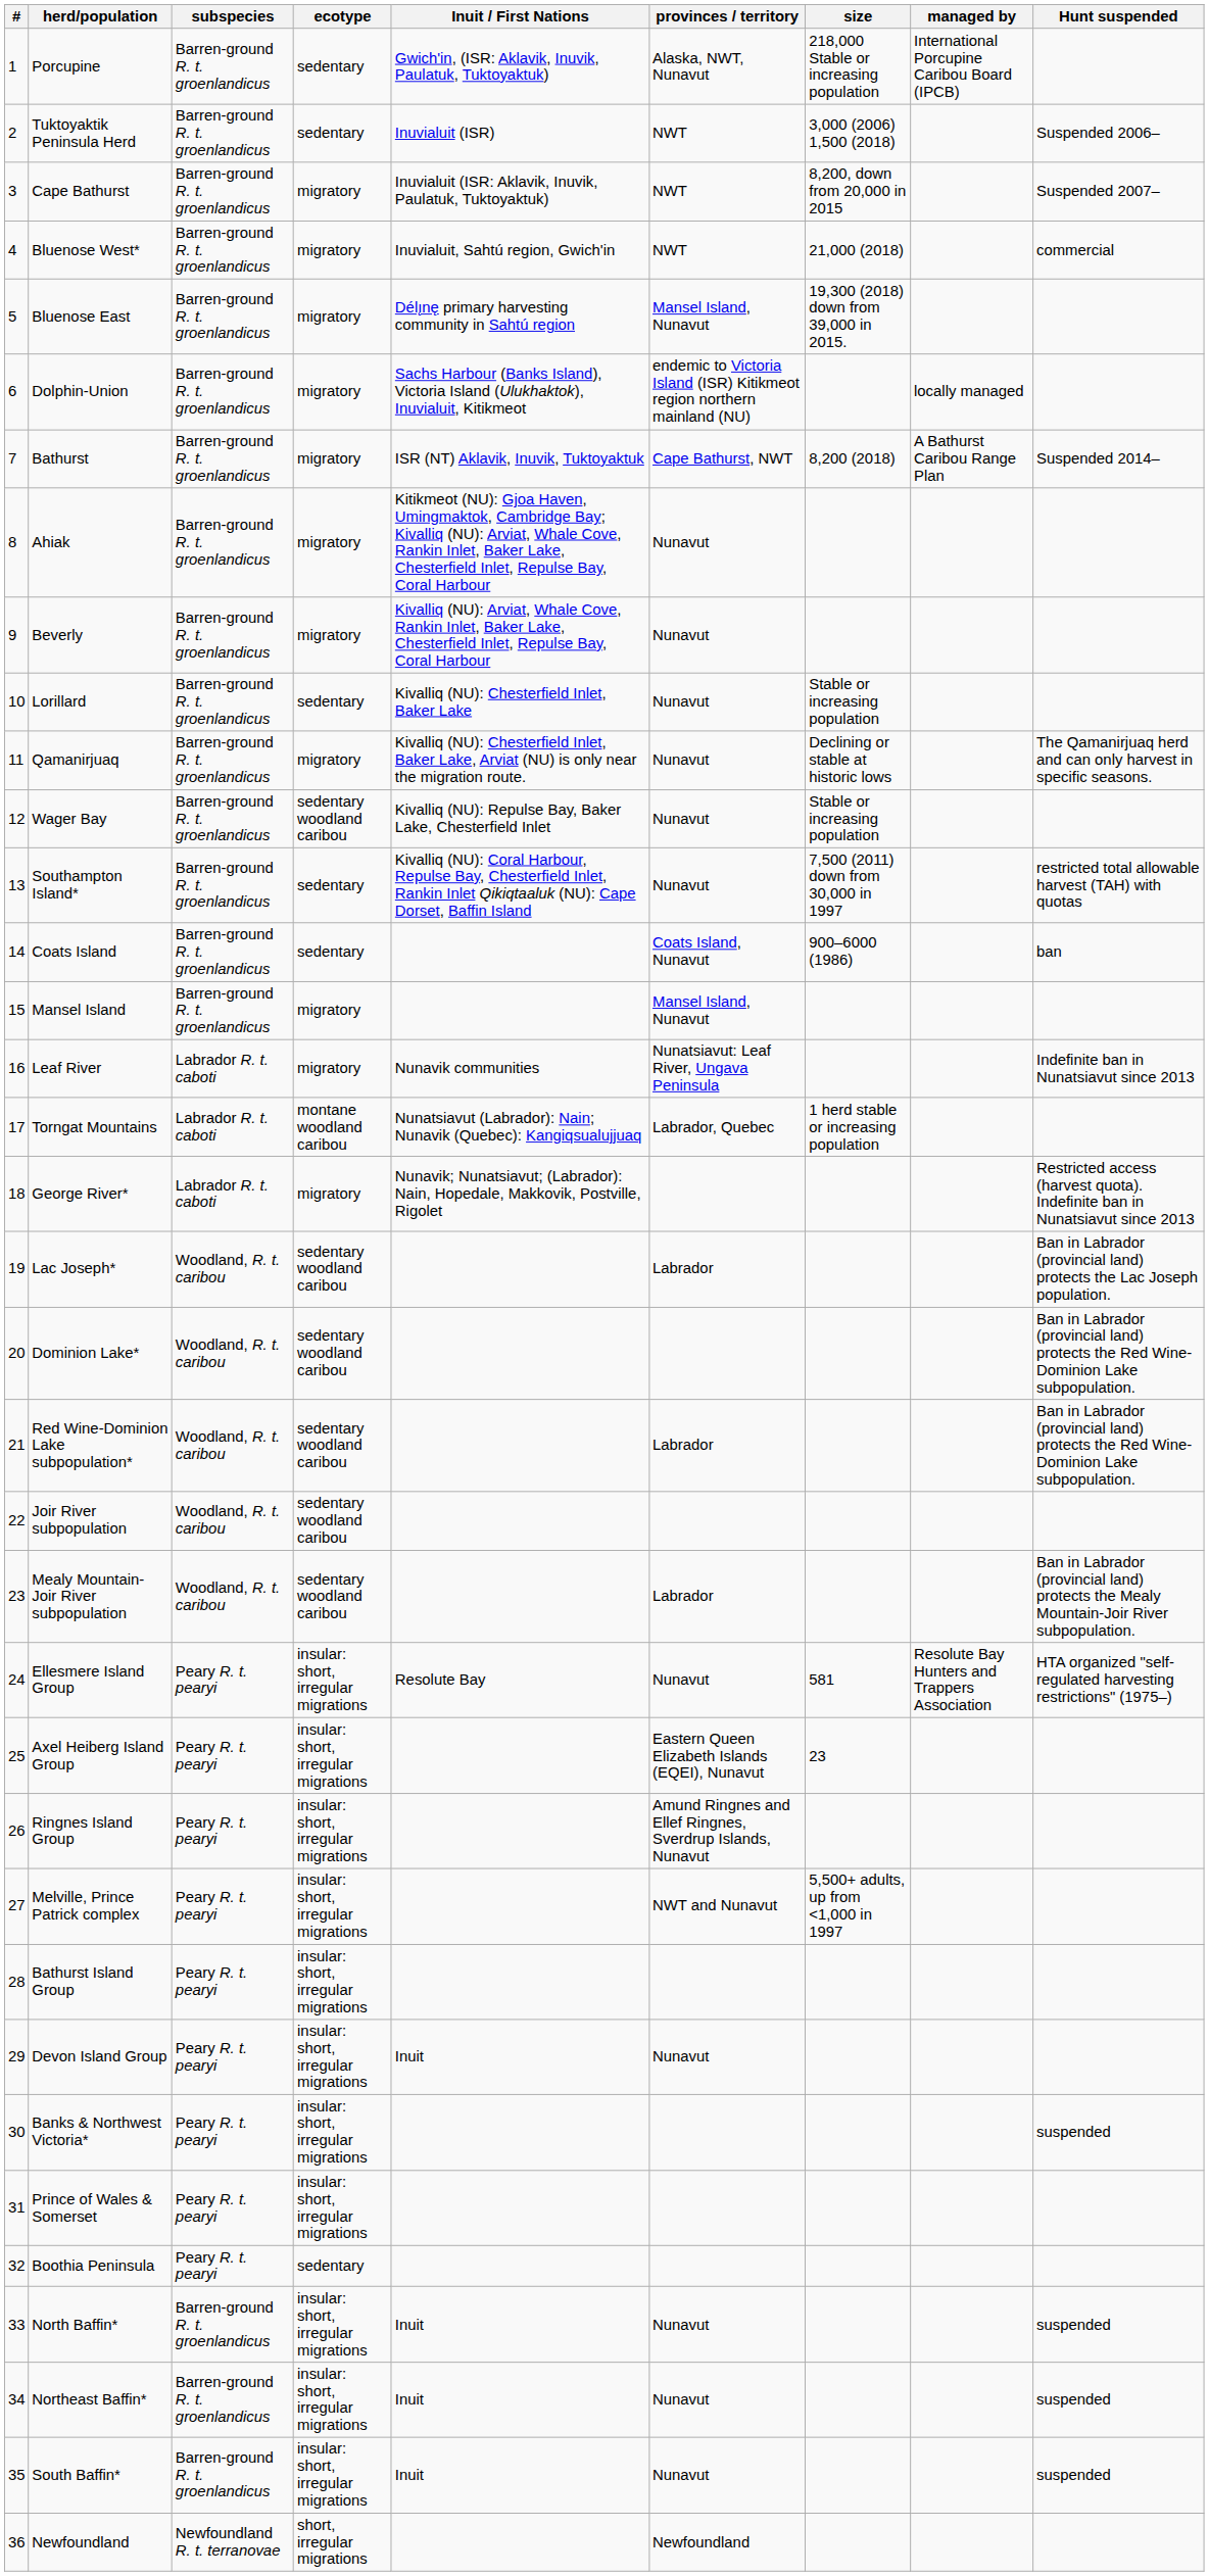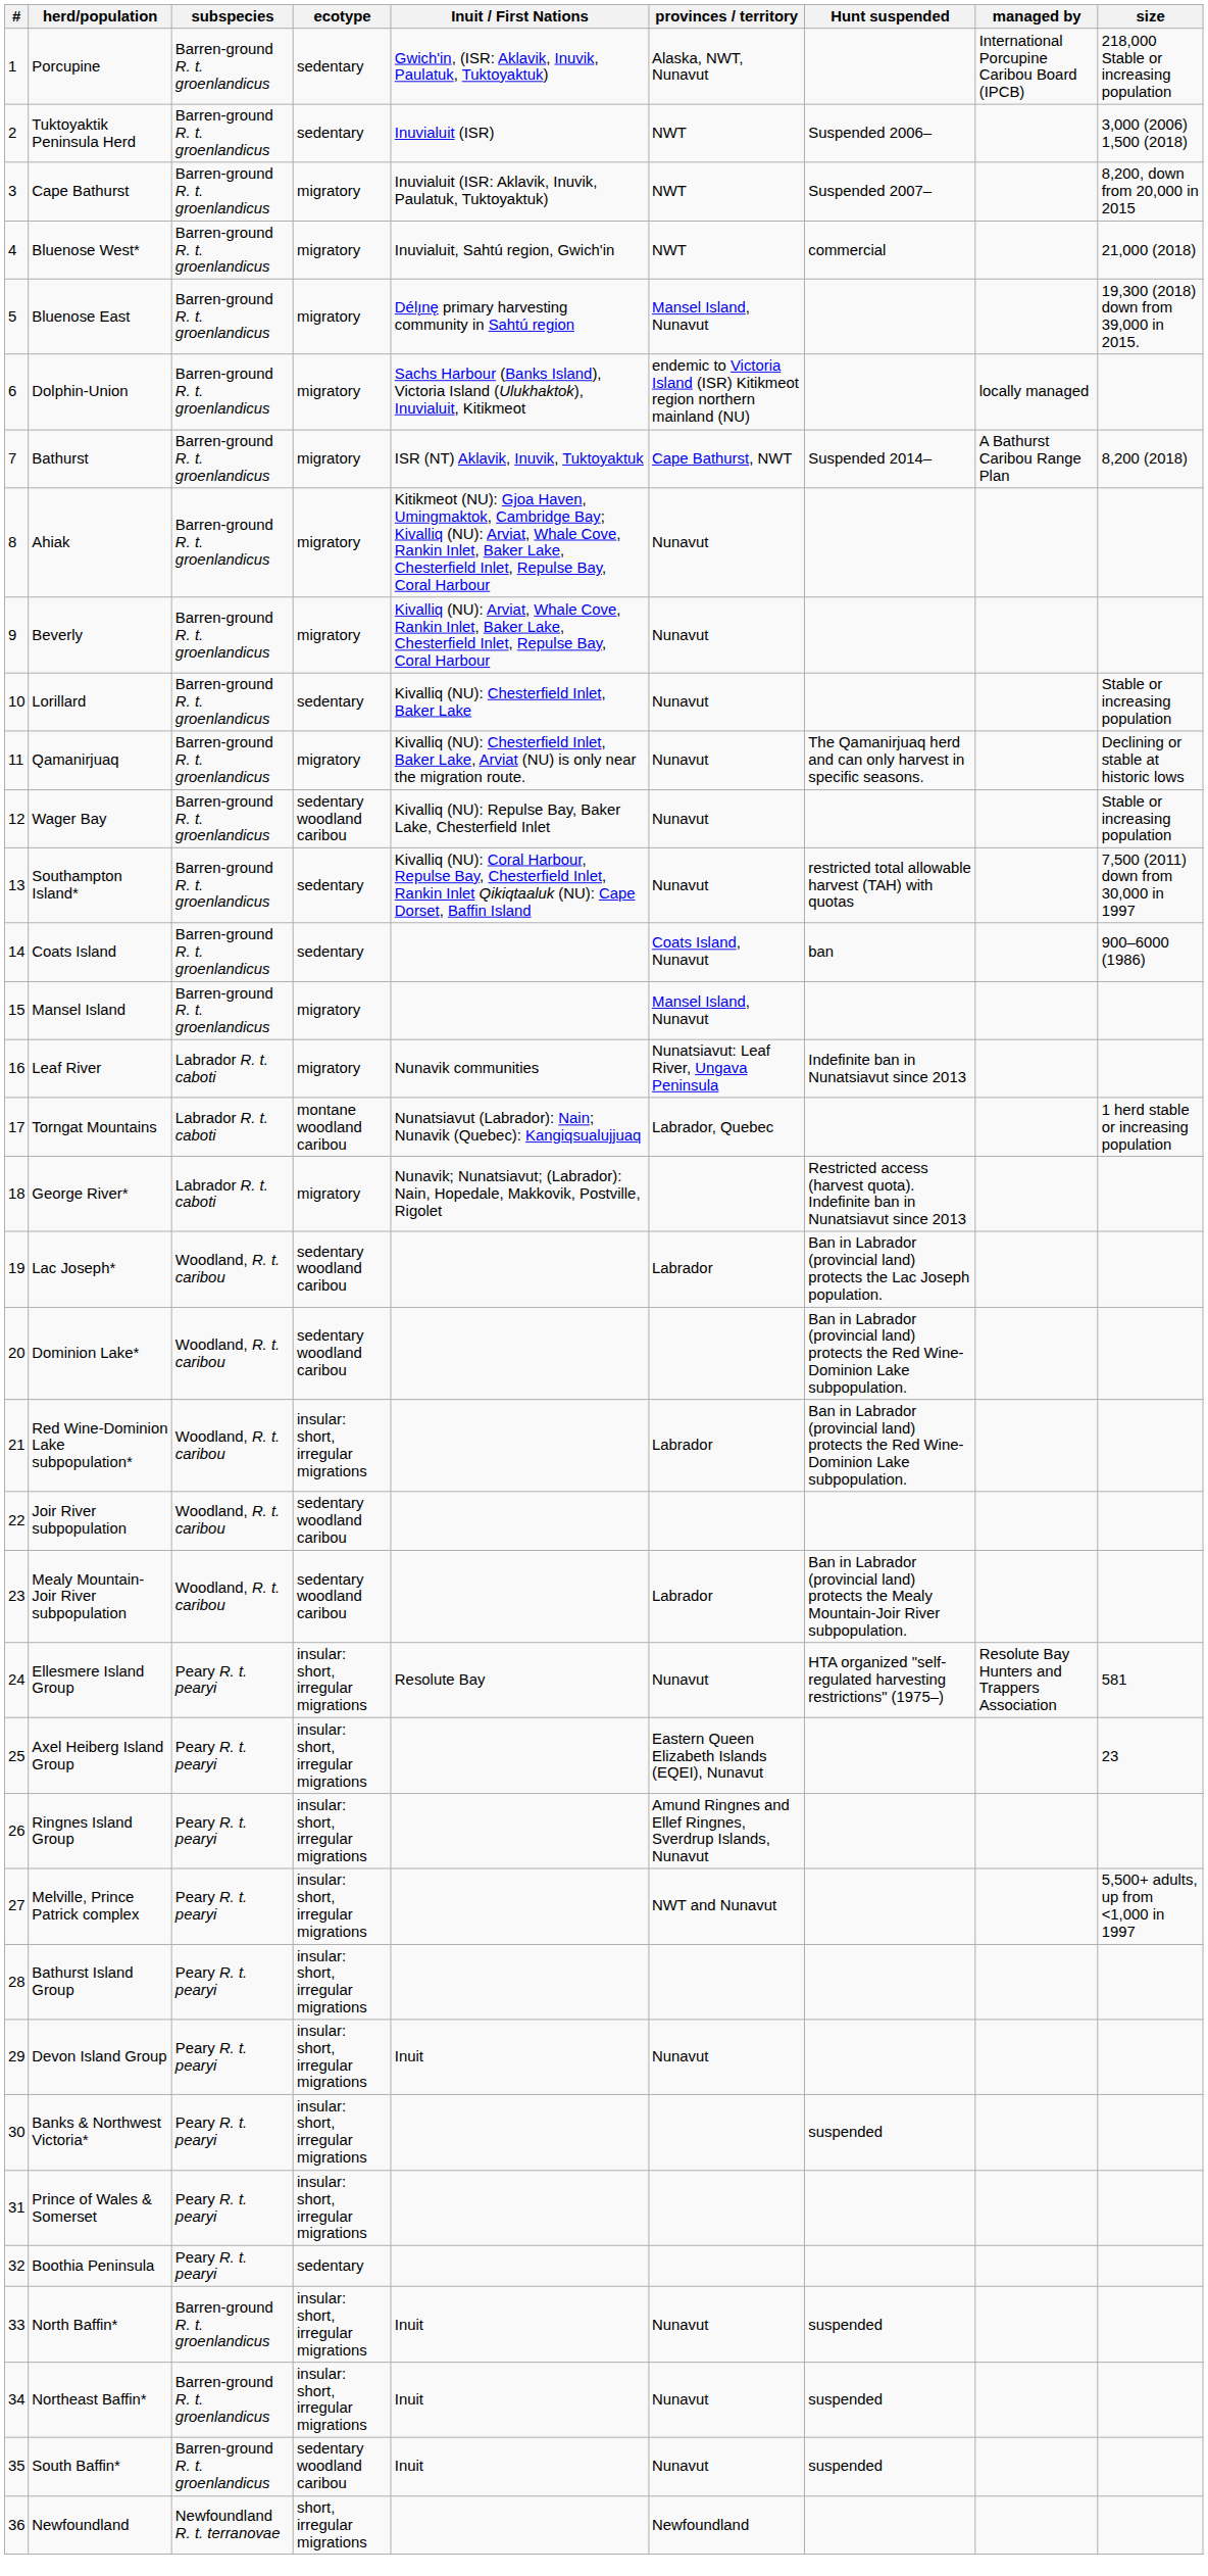 <table class="wikitable" style="width:100%;">
 <tr>
 <th>#</th>
 <th>herd/population</th>
 <th>subspecies</th>
 <th>ecotype</th>
 <th>Inuit / First Nations</th>
 <th>provinces / territory</th>
+<th>Hunt suspended</th>
+<th>managed by</th>
 <th>size</th>
-<th>managed by</th>
-<th>Hunt suspended</th>
 </tr>
 <tr>
 <td>1</td>
 <td>Porcupine</td>
 <td>Barren-ground <em>R. t. groenlandicus</em></td>
 <td>sedentary</td>
 <td><a href='#'>Gwich'in</a>, (ISR: <a href='#'>Aklavik</a>, <a href='#'>Inuvik</a>, <a href='#'>Paulatuk</a>, <a href='#'>Tuktoyaktuk</a>)</td>
 <td>Alaska, NWT, Nunavut</td>
+<td></td>
+<td>International Porcupine Caribou Board (IPCB)</td>
 <td>218,000  Stable or increasing population</td>
-<td>International Porcupine Caribou Board (IPCB)</td>
-<td></td>
 </tr>
 <tr>
 <td>2</td>
 <td>Tuktoyaktik Peninsula Herd</td>
 <td>Barren-ground <em>R. t. groenlandicus</em></td>
 <td>sedentary</td>
 <td><a href='#'>Inuvialuit</a> (ISR)</td>
 <td>NWT</td>
+<td>Suspended 2006–</td>
+<td></td>
 <td>3,000 (2006) 1,500 (2018)</td>
-<td></td>
-<td>Suspended 2006–</td>
 </tr>
 <tr>
 <td>3</td>
 <td>Cape Bathurst</td>
 <td>Barren-ground <em>R. t. groenlandicus</em></td>
 <td>migratory</td>
 <td>Inuvialuit (ISR: Aklavik, Inuvik, Paulatuk, Tuktoyaktuk)</td>
 <td>NWT</td>
+<td>Suspended 2007–</td>
+<td></td>
 <td>8,200, down from 20,000 in 2015</td>
-<td></td>
-<td>Suspended 2007–</td>
 </tr>
 <tr>
 <td>4</td>
 <td>Bluenose West*</td>
 <td>Barren-ground <em>R. t. groenlandicus</em></td>
 <td>migratory</td>
 <td>Inuvialuit, Sahtú region, Gwich'in</td>
 <td>NWT</td>
+<td>commercial</td>
+<td></td>
 <td>21,000 (2018)</td>
-<td></td>
-<td>commercial</td>
 </tr>
 <tr>
 <td>5</td>
 <td>Bluenose East</td>
 <td>Barren-ground <em>R. t. groenlandicus</em></td>
 <td>migratory</td>
 <td><a href='#'>Délı̨nę</a> primary harvesting community in <a href='#'>Sahtú region</a></td>
 <td><a href='#'>Mansel Island</a>, Nunavut</td>
-<td>19,300 (2018) down from 39,000 in 2015.</td>
 <td></td>
 <td></td>
+<td>19,300 (2018) down from 39,000 in 2015.</td>
 </tr>
 <tr>
 <td>6</td>
 <td>Dolphin-Union</td>
 <td>Barren-ground <em>R. t. groenlandicus</em></td>
 <td>migratory</td>
 <td><a href='#'>Sachs Harbour</a> (<a href='#'>Banks Island</a>), Victoria Island (<em>Ulukhaktok</em>), <a href='#'>Inuvialuit</a>, Kitikmeot</td>
 <td>endemic to <a href='#'>Victoria Island</a> (ISR) Kitikmeot region northern mainland (NU)</td>
 <td></td>
 <td>locally managed</td>
 <td></td>
 </tr>
 <tr>
 <td>7</td>
 <td>Bathurst</td>
 <td>Barren-ground <em>R. t. groenlandicus</em></td>
 <td>migratory</td>
 <td>ISR (NT) <a href='#'>Aklavik</a>, <a href='#'>Inuvik</a>, <a href='#'>Tuktoyaktuk</a></td>
 <td><a href='#'>Cape Bathurst</a>, NWT</td>
+<td>Suspended 2014–</td>
+<td>A Bathurst Caribou Range Plan</td>
 <td>8,200 (2018)</td>
-<td>A Bathurst Caribou Range Plan</td>
-<td>Suspended 2014–</td>
 </tr>
 <tr>
 <td>8</td>
 <td>Ahiak</td>
 <td>Barren-ground <em>R. t. groenlandicus</em></td>
 <td>migratory</td>
 <td>Kitikmeot (NU): <a href='#'>Gjoa Haven</a>, <a href='#'>Umingmaktok</a>, <a href='#'>Cambridge Bay</a>; <a href='#'>Kivalliq</a> (NU): <a href='#'>Arviat</a>, <a href='#'>Whale Cove</a>, <a href='#'>Rankin Inlet</a>, <a href='#'>Baker Lake</a>, <a href='#'>Chesterfield Inlet</a>, <a href='#'>Repulse Bay</a>, <a href='#'>Coral Harbour</a></td>
 <td>Nunavut</td>
 <td></td>
 <td></td>
 <td></td>
 </tr>
 <tr>
 <td>9</td>
 <td>Beverly</td>
 <td>Barren-ground <em>R. t. groenlandicus</em></td>
 <td>migratory</td>
 <td><a href='#'>Kivalliq</a> (NU): <a href='#'>Arviat</a>, <a href='#'>Whale Cove</a>, <a href='#'>Rankin Inlet</a>, <a href='#'>Baker Lake</a>, <a href='#'>Chesterfield Inlet</a>, <a href='#'>Repulse Bay</a>, <a href='#'>Coral Harbour</a></td>
 <td>Nunavut</td>
 <td></td>
 <td></td>
 <td></td>
 </tr>
 <tr>
 <td>10</td>
 <td>Lorillard</td>
 <td>Barren-ground <em>R. t. groenlandicus</em></td>
 <td>sedentary</td>
 <td>Kivalliq (NU): <a href='#'>Chesterfield Inlet</a>, <a href='#'>Baker Lake</a></td>
 <td>Nunavut</td>
-<td>Stable or increasing population</td>
 <td></td>
 <td></td>
+<td>Stable or increasing population</td>
 </tr>
 <tr>
 <td>11</td>
 <td>Qamanirjuaq</td>
 <td>Barren-ground <em>R. t. groenlandicus</em></td>
 <td>migratory</td>
 <td>Kivalliq (NU): <a href='#'>Chesterfield Inlet</a>, <a href='#'>Baker Lake</a>, <a href='#'>Arviat</a> (NU) is only near the migration route.</td>
 <td>Nunavut</td>
+<td>The Qamanirjuaq herd and can only harvest in specific seasons.</td>
+<td></td>
 <td>Declining or stable at historic lows</td>
-<td></td>
-<td>The Qamanirjuaq herd and can only harvest in specific seasons.</td>
 </tr>
 <tr>
 <td>12</td>
 <td>Wager Bay</td>
 <td>Barren-ground <em>R. t. groenlandicus</em></td>
 <td>sedentary woodland caribou</td>
 <td>Kivalliq (NU): Repulse Bay, Baker Lake, Chesterfield Inlet</td>
 <td>Nunavut</td>
-<td>Stable or increasing population</td>
 <td></td>
 <td></td>
+<td>Stable or increasing population</td>
 </tr>
 <tr>
 <td>13</td>
 <td>Southampton Island*</td>
 <td>Barren-ground <em>R. t. groenlandicus</em></td>
 <td>sedentary</td>
 <td>Kivalliq (NU): <a href='#'>Coral Harbour</a>, <a href='#'>Repulse Bay</a>, <a href='#'>Chesterfield Inlet</a>, <a href='#'>Rankin Inlet</a> <em>Qikiqtaaluk</em> (NU): <a href='#'>Cape Dorset</a>, <a href='#'>Baffin Island</a></td>
 <td>Nunavut</td>
+<td>restricted total allowable harvest (TAH) with quotas</td>
+<td></td>
 <td>7,500 (2011) down from 30,000 in 1997</td>
-<td></td>
-<td>restricted total allowable harvest (TAH) with quotas</td>
 </tr>
 <tr>
 <td>14</td>
 <td>Coats Island</td>
 <td>Barren-ground <em>R. t. groenlandicus</em></td>
 <td>sedentary</td>
 <td></td>
 <td><a href='#'>Coats Island</a>, Nunavut</td>
+<td>ban</td>
+<td></td>
 <td>900–6000 (1986)</td>
-<td></td>
-<td>ban</td>
 </tr>
 <tr>
 <td>15</td>
 <td>Mansel Island</td>
 <td>Barren-ground <em>R. t. groenlandicus</em></td>
 <td>migratory</td>
 <td></td>
 <td><a href='#'>Mansel Island</a>, Nunavut</td>
 <td></td>
 <td></td>
 <td></td>
 </tr>
 <tr>
 <td>16</td>
 <td>Leaf River</td>
 <td>Labrador <em>R. t. caboti</em></td>
 <td>migratory</td>
 <td>Nunavik communities</td>
 <td>Nunatsiavut: Leaf River, <a href='#'>Ungava Peninsula</a></td>
+<td>Indefinite ban in Nunatsiavut since 2013</td>
 <td></td>
 <td></td>
-<td>Indefinite ban in Nunatsiavut since 2013</td>
 </tr>
 <tr>
 <td>17</td>
 <td>Torngat Mountains</td>
 <td>Labrador <em>R. t. caboti</em></td>
 <td>montane woodland caribou</td>
 <td>Nunatsiavut (Labrador): <a href='#'>Nain</a>; Nunavik (Quebec): <a href='#'>Kangiqsualujjuaq</a></td>
 <td>Labrador, Quebec</td>
-<td>1 herd stable or increasing population</td>
 <td></td>
 <td></td>
+<td>1 herd stable or increasing population</td>
 </tr>
 <tr>
 <td>18</td>
 <td>George River*</td>
 <td>Labrador <em>R. t. caboti</em></td>
 <td>migratory</td>
 <td>Nunavik; Nunatsiavut; (Labrador): Nain, Hopedale, Makkovik, Postville, Rigolet</td>
 <td></td>
+<td>Restricted access (harvest quota). Indefinite ban in Nunatsiavut since 2013</td>
 <td></td>
 <td></td>
-<td>Restricted access (harvest quota). Indefinite ban in Nunatsiavut since 2013</td>
 </tr>
 <tr>
 <td>19</td>
 <td>Lac Joseph*</td>
 <td>Woodland, <em>R. t. caribou</em></td>
 <td>sedentary woodland caribou</td>
 <td></td>
 <td>Labrador</td>
+<td>Ban in Labrador (provincial land) protects the Lac Joseph population.</td>
 <td></td>
 <td></td>
-<td>Ban in Labrador (provincial land) protects the Lac Joseph population.</td>
 </tr>
 <tr>
 <td>20</td>
 <td>Dominion Lake*</td>
 <td>Woodland, <em>R. t. caribou</em></td>
 <td>sedentary woodland caribou</td>
 <td></td>
 <td></td>
+<td>Ban in Labrador (provincial land) protects the Red Wine-Dominion Lake subpopulation.</td>
 <td></td>
 <td></td>
-<td>Ban in Labrador (provincial land) protects the Red Wine-Dominion Lake subpopulation.</td>
 </tr>
 <tr>
 <td>21</td>
 <td>Red Wine-Dominion Lake subpopulation*</td>
 <td>Woodland, <em>R. t. caribou</em></td>
-<td>sedentary woodland caribou</td>
+<td>insular: short, irregular migrations</td>
 <td></td>
 <td>Labrador</td>
+<td>Ban in Labrador (provincial land) protects the Red Wine-Dominion Lake subpopulation.</td>
 <td></td>
 <td></td>
-<td>Ban in Labrador (provincial land) protects the Red Wine-Dominion Lake subpopulation.</td>
 </tr>
 <tr>
 <td>22</td>
 <td>Joir River subpopulation</td>
 <td>Woodland, <em>R. t. caribou</em></td>
 <td>sedentary woodland caribou</td>
 <td></td>
 <td></td>
 <td></td>
 <td></td>
 <td></td>
 </tr>
 <tr>
 <td>23</td>
 <td>Mealy Mountain-Joir River subpopulation</td>
 <td>Woodland, <em>R. t. caribou</em></td>
 <td>sedentary woodland caribou</td>
 <td></td>
 <td>Labrador</td>
+<td>Ban in Labrador (provincial land) protects the Mealy Mountain-Joir River subpopulation.</td>
 <td></td>
 <td></td>
-<td>Ban in Labrador (provincial land) protects the Mealy Mountain-Joir River subpopulation.</td>
 </tr>
 <tr>
 <td>24</td>
 <td>Ellesmere Island Group</td>
 <td>Peary <em>R. t. pearyi</em> </td>
 <td>insular: short, irregular migrations</td>
 <td>Resolute Bay</td>
 <td>Nunavut</td>
+<td>HTA organized "self-regulated harvesting restrictions" (1975–)</td>
+<td>Resolute Bay Hunters and Trappers Association</td>
 <td>581</td>
-<td>Resolute Bay Hunters and Trappers Association</td>
-<td>HTA organized "self-regulated harvesting restrictions" (1975–)</td>
 </tr>
 <tr>
 <td>25</td>
 <td>Axel Heiberg Island Group</td>
 <td>Peary <em>R. t. pearyi</em> </td>
 <td>insular: short, irregular migrations</td>
 <td></td>
 <td>Eastern Queen Elizabeth Islands (EQEI), Nunavut</td>
-<td>23</td>
 <td></td>
 <td></td>
+<td>23</td>
 </tr>
 <tr>
 <td>26</td>
 <td>Ringnes Island Group</td>
 <td>Peary <em>R. t. pearyi</em></td>
 <td>insular: short, irregular migrations</td>
 <td></td>
 <td>Amund Ringnes and Ellef Ringnes, Sverdrup Islands, Nunavut</td>
 <td></td>
 <td></td>
 <td></td>
 </tr>
 <tr>
 <td>27</td>
 <td>Melville, Prince Patrick complex</td>
 <td>Peary <em>R. t. pearyi</em></td>
 <td>insular: short, irregular migrations</td>
 <td></td>
 <td>NWT and Nunavut</td>
-<td>5,500+ adults, up from <1,000 in 1997</td>
 <td></td>
 <td></td>
+<td>5,500+ adults, up from <1,000 in 1997</td>
 </tr>
 <tr>
 <td>28</td>
 <td>Bathurst Island Group</td>
 <td>Peary <em>R. t. pearyi</em></td>
 <td>insular: short, irregular migrations</td>
 <td></td>
 <td></td>
 <td></td>
 <td></td>
 <td></td>
 </tr>
 <tr>
 <td>29</td>
 <td>Devon Island Group</td>
 <td>Peary <em>R. t. pearyi</em></td>
 <td>insular: short, irregular migrations</td>
 <td>Inuit</td>
 <td>Nunavut</td>
 <td></td>
 <td></td>
 <td></td>
 </tr>
 <tr>
 <td>30</td>
 <td>Banks & Northwest Victoria*</td>
 <td>Peary <em>R. t. pearyi</em></td>
 <td>insular: short, irregular migrations</td>
 <td></td>
 <td></td>
+<td>suspended</td>
 <td></td>
 <td></td>
-<td>suspended</td>
 </tr>
 <tr>
 <td>31</td>
 <td>Prince of Wales & Somerset</td>
 <td>Peary <em>R. t. pearyi</em></td>
 <td>insular: short, irregular migrations</td>
 <td></td>
 <td></td>
 <td></td>
 <td></td>
 <td></td>
 </tr>
 <tr>
 <td>32</td>
 <td>Boothia Peninsula</td>
 <td>Peary <em>R. t. pearyi</em></td>
 <td>sedentary</td>
 <td></td>
 <td></td>
 <td></td>
 <td></td>
 <td></td>
 </tr>
 <tr>
 <td>33</td>
 <td>North Baffin*</td>
 <td>Barren-ground <em>R. t. groenlandicus</em></td>
 <td>insular: short, irregular migrations</td>
 <td>Inuit</td>
 <td>Nunavut</td>
+<td>suspended</td>
 <td></td>
 <td></td>
-<td>suspended</td>
 </tr>
 <tr>
 <td>34</td>
 <td>Northeast Baffin*</td>
 <td>Barren-ground <em>R. t. groenlandicus</em></td>
 <td>insular: short, irregular migrations</td>
 <td>Inuit</td>
 <td>Nunavut</td>
+<td>suspended</td>
 <td></td>
 <td></td>
-<td>suspended</td>
 </tr>
 <tr>
 <td>35</td>
 <td>South Baffin*</td>
 <td>Barren-ground <em>R. t. groenlandicus</em></td>
-<td>insular: short, irregular migrations</td>
+<td>sedentary woodland caribou</td>
 <td>Inuit</td>
 <td>Nunavut</td>
+<td>suspended</td>
 <td></td>
 <td></td>
-<td>suspended</td>
 </tr>
 <tr>
 <td>36</td>
 <td>Newfoundland</td>
 <td>Newfoundland <em>R. t. terranovae</em></td>
 <td>short, irregular migrations</td>
 <td></td>
 <td>Newfoundland</td>
 <td></td>
 <td></td>
 <td></td>
 </tr>
 </table>
